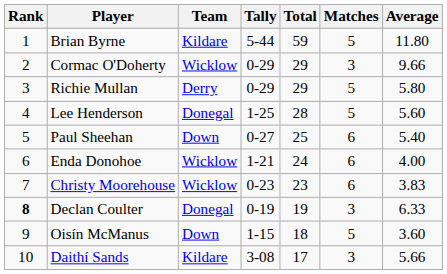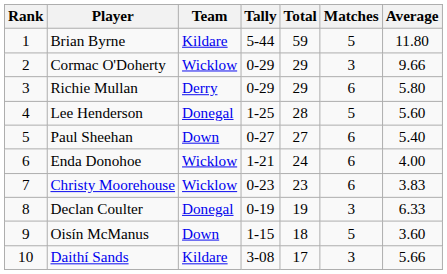 <table class="wikitable">
 <tr>
 <th>Rank</th>
 <th>Player</th>
 <th>Team</th>
 <th>Tally</th>
 <th>Total</th>
 <th>Matches</th>
 <th>Average</th>
 </tr>
 <tr>
 <td rowspan=1 align=center>1</td>
 <td>Brian Byrne</td>
 <td><a href='#'>Kildare</a></td>
 <td align=center>5-44</td>
 <td align=center>59</td>
 <td align=center>5</td>
 <td align=center>11.80</td>
 </tr>
 <tr>
 <td rowspan=1 align=center>2</td>
 <td>Cormac O'Doherty</td>
 <td><a href='#'>Wicklow</a></td>
 <td align=center>0-29</td>
 <td align=center>29</td>
 <td align=center>3</td>
 <td align=center>9.66</td>
 </tr>
 <tr>
 <td rowspan=1 align=center>3</td>
 <td>Richie Mullan</td>
 <td><a href='#'>Derry</a></td>
 <td align=center>0-29</td>
 <td align=center>29</td>
-<td align=center>5</td>
+<td align=center>6</td>
 <td align=center>5.80</td>
 </tr>
 <tr>
 <td rowspan=1 align=center>4</td>
 <td>Lee Henderson</td>
 <td><a href='#'>Donegal</a></td>
 <td align=center>1-25</td>
 <td align=center>28</td>
 <td align=center>5</td>
 <td align=center>5.60</td>
 </tr>
 <tr>
 <td rowspan=1 align=center>5</td>
 <td>Paul Sheehan</td>
 <td><a href='#'>Down</a></td>
 <td align=center>0-27</td>
-<td align=center>25</td>
+<td align=center>27</td>
 <td align=center>6</td>
 <td align=center>5.40</td>
 </tr>
 <tr>
 <td rowspan=1 align=center>6</td>
 <td>Enda Donohoe</td>
 <td><a href='#'>Wicklow</a></td>
 <td align=center>1-21</td>
 <td align=center>24</td>
 <td align=center>6</td>
 <td align=center>4.00</td>
 </tr>
 <tr>
 <td rowspan=1 align=center>7</td>
 <td><a href='#'>Christy Moorehouse</a></td>
 <td><a href='#'>Wicklow</a></td>
 <td align=center>0-23</td>
 <td align=center>23</td>
 <td align=center>6</td>
 <td align=center>3.83</td>
 </tr>
 <tr>
-<td rowspan=1 align=center><strong>8</strong></td>
+<td rowspan=1 align=center>8</td>
 <td>Declan Coulter</td>
 <td><a href='#'>Donegal</a></td>
 <td align=center>0-19</td>
 <td align=center>19</td>
 <td align=center>3</td>
 <td align=center>6.33</td>
 </tr>
 <tr>
 <td rowspan=1 align=center>9</td>
 <td>Oisín McManus</td>
 <td><a href='#'>Down</a></td>
 <td align=center>1-15</td>
 <td align=center>18</td>
 <td align=center>5</td>
 <td align=center>3.60</td>
 </tr>
 <tr>
 <td rowspan=1 align=center>10</td>
 <td><a href='#'>Daithí Sands</a></td>
 <td><a href='#'>Kildare</a></td>
 <td align=center>3-08</td>
 <td align=center>17</td>
 <td align=center>3</td>
 <td align=center>5.66</td>
 </tr>
 </table>
